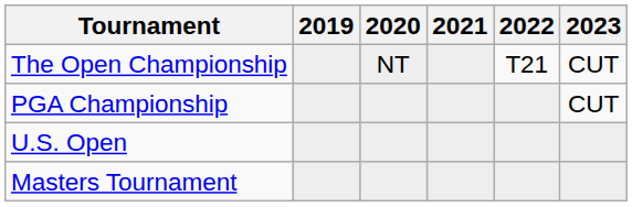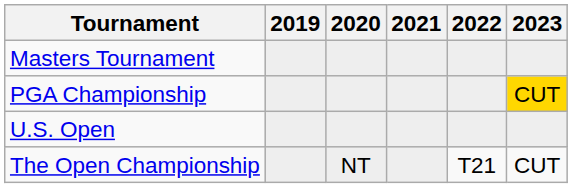 <table class="wikitable" style="font-size:95%;text-align:center;">
 <tr>
 <th>Tournament</th>
 <th>2019</th>
 <th>2020</th>
 <th>2021</th>
 <th>2022</th>
 <th>2023</th>
 </tr>
 <tr>
-<td align=left><a href='#'>The Open Championship</a></td>
+<td align=left><a href='#'>Masters Tournament</a></td>
 <td style="background:#eeeeee;"></td>
-<td style="background:#eeeeee;">NT</td>
 <td style="background:#eeeeee;"></td>
-<td>T21</td>
-<td>CUT</td>
+<td style="background:#eeeeee;"></td>
+<td style="background:#eeeeee;"></td>
+<td style="background:#eeeeee;"></td>
 </tr>
 <tr>
 <td align=left><a href='#'>PGA Championship</a></td>
 <td style="background:#eeeeee;"></td>
 <td style="background:#eeeeee;"></td>
 <td style="background:#eeeeee;"></td>
 <td style="background:#eeeeee;"></td>
-<td>CUT</td>
+<td style="background: gold;">CUT</td>
 </tr>
 <tr>
 <td align=left><a href='#'>U.S. Open</a></td>
 <td style="background:#eeeeee;"></td>
 <td style="background:#eeeeee;"></td>
 <td style="background:#eeeeee;"></td>
 <td style="background:#eeeeee;"></td>
 <td style="background:#eeeeee;"></td>
 </tr>
 <tr>
-<td align=left><a href='#'>Masters Tournament</a></td>
+<td align=left><a href='#'>The Open Championship</a></td>
 <td style="background:#eeeeee;"></td>
+<td style="background:#eeeeee;">NT</td>
 <td style="background:#eeeeee;"></td>
-<td style="background:#eeeeee;"></td>
-<td style="background:#eeeeee;"></td>
-<td style="background:#eeeeee;"></td>
+<td>T21</td>
+<td>CUT</td>
 </tr>
 </table>
